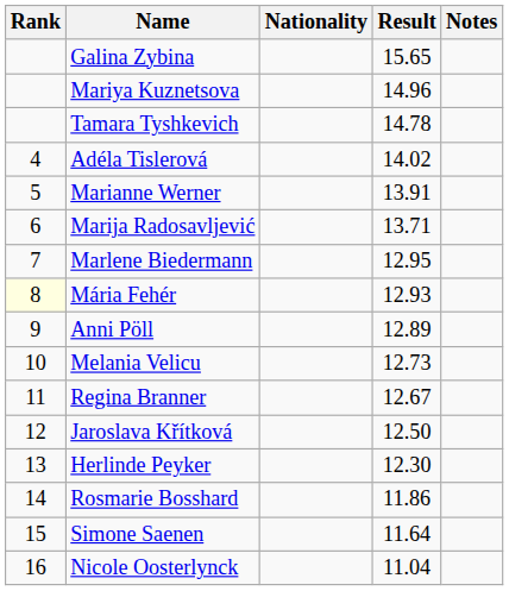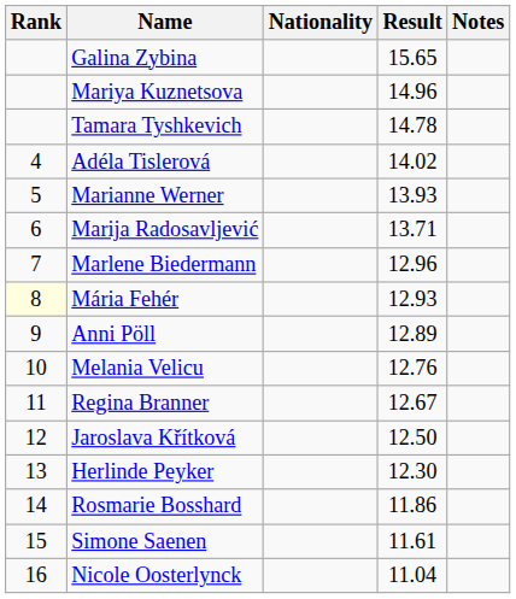 <table class="wikitable sortable" style="text-align:center">
 <tr>
 <th>Rank</th>
 <th>Name</th>
 <th>Nationality</th>
 <th>Result</th>
 <th>Notes</th>
 </tr>
 <tr>
 <td></td>
 <td align=left><a href='#'>Galina Zybina</a></td>
 <td align=left></td>
 <td>15.65</td>
 <td></td>
 </tr>
 <tr>
 <td></td>
 <td align=left><a href='#'>Mariya Kuznetsova</a></td>
 <td align=left></td>
 <td>14.96</td>
 <td></td>
 </tr>
 <tr>
 <td></td>
 <td align=left><a href='#'>Tamara Tyshkevich</a></td>
 <td align=left></td>
 <td>14.78</td>
 <td></td>
 </tr>
 <tr>
 <td>4</td>
 <td align=left><a href='#'>Adéla Tislerová</a></td>
 <td align=left></td>
 <td>14.02</td>
 <td></td>
 </tr>
 <tr>
 <td>5</td>
 <td align=left><a href='#'>Marianne Werner</a></td>
 <td align=left></td>
-<td>13.91</td>
+<td>13.93</td>
 <td></td>
 </tr>
 <tr>
 <td>6</td>
 <td align=left><a href='#'>Marija Radosavljević</a></td>
 <td align=left></td>
 <td>13.71</td>
 <td></td>
 </tr>
 <tr>
 <td>7</td>
 <td align=left><a href='#'>Marlene Biedermann</a></td>
 <td align=left></td>
-<td>12.95</td>
+<td>12.96</td>
 <td></td>
 </tr>
 <tr>
 <td style="background: lightyellow;">8</td>
 <td align=left><a href='#'>Mária Fehér</a></td>
 <td align=left></td>
 <td>12.93</td>
 <td></td>
 </tr>
 <tr>
 <td>9</td>
 <td align=left><a href='#'>Anni Pöll</a></td>
 <td align=left></td>
 <td>12.89</td>
 <td></td>
 </tr>
 <tr>
 <td>10</td>
 <td align=left><a href='#'>Melania Velicu</a></td>
 <td align=left></td>
-<td>12.73</td>
+<td>12.76</td>
 <td></td>
 </tr>
 <tr>
 <td>11</td>
 <td align=left><a href='#'>Regina Branner</a></td>
 <td align=left></td>
 <td>12.67</td>
 <td></td>
 </tr>
 <tr>
 <td>12</td>
 <td align=left><a href='#'>Jaroslava Křítková</a></td>
 <td align=left></td>
 <td>12.50</td>
 <td></td>
 </tr>
 <tr>
 <td>13</td>
 <td align=left><a href='#'>Herlinde Peyker</a></td>
 <td align=left></td>
 <td>12.30</td>
 <td></td>
 </tr>
 <tr>
 <td>14</td>
 <td align=left><a href='#'>Rosmarie Bosshard</a></td>
 <td align=left></td>
 <td>11.86</td>
 <td></td>
 </tr>
 <tr>
 <td>15</td>
 <td align=left><a href='#'>Simone Saenen</a></td>
 <td align=left></td>
-<td>11.64</td>
+<td>11.61</td>
 <td></td>
 </tr>
 <tr>
 <td>16</td>
 <td align=left><a href='#'>Nicole Oosterlynck</a></td>
 <td align=left></td>
 <td>11.04</td>
 <td></td>
 </tr>
 </table>
